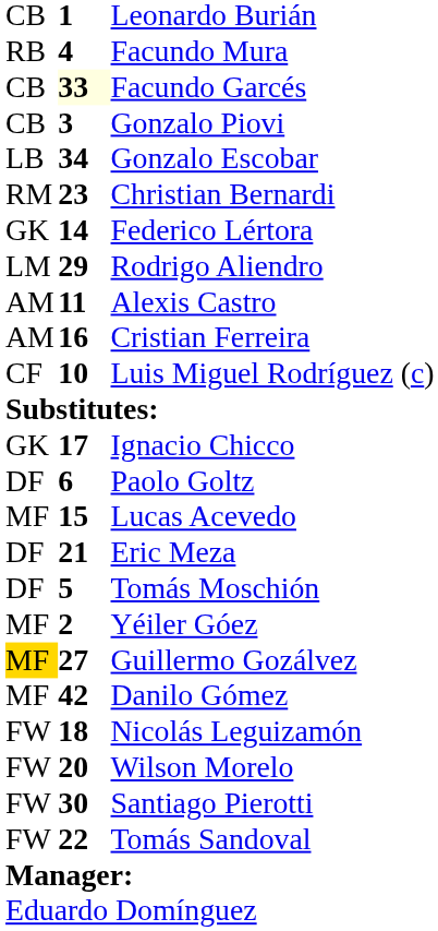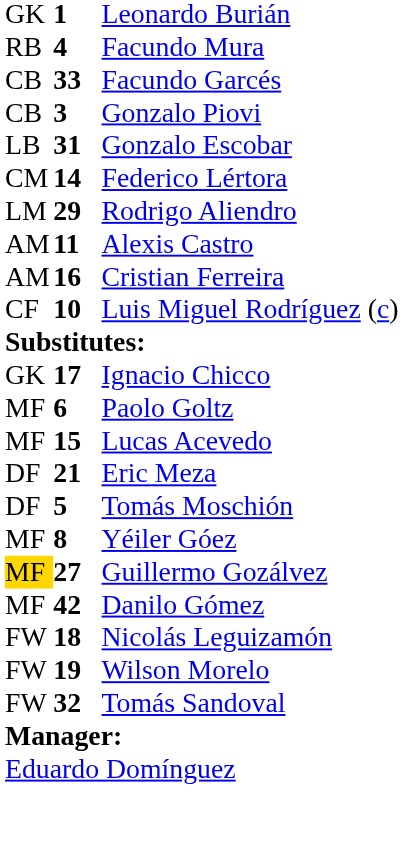 <table cellspacing="0" cellpadding="0" style="font-size:90%; margin:0.2em auto">
 <tr>
 <th width="25"></th>
 <th width="25"></th>
 </tr>
 <tr>
-<td>CB</td>
+<td>GK</td>
 <td><strong>1</strong></td>
 <td> <a href='#'>Leonardo Burián</a></td>
 </tr>
 <tr>
 <td>RB</td>
 <td><strong>4</strong></td>
 <td> <a href='#'>Facundo Mura</a></td>
 </tr>
 <tr>
 <td>CB</td>
-<td style="background: lightyellow;"><strong>33</strong></td>
+<td><strong>33</strong></td>
 <td> <a href='#'>Facundo Garcés</a></td>
 <td></td>
 </tr>
 <tr>
 <td>CB</td>
 <td><strong>3</strong></td>
 <td> <a href='#'>Gonzalo Piovi</a></td>
 </tr>
 <tr>
 <td>LB</td>
-<td><strong>34</strong></td>
+<td><strong>31</strong></td>
 <td> <a href='#'>Gonzalo Escobar</a></td>
 </tr>
 <tr>
-<td>RM</td>
-<td><strong>23</strong></td>
-<td> <a href='#'>Christian Bernardi</a></td>
-<td></td>
-<td></td>
-</tr>
-<tr>
-<td>GK</td>
+<td>CM</td>
 <td><strong>14</strong></td>
 <td> <a href='#'>Federico Lértora</a></td>
 </tr>
 <tr>
 <td>LM</td>
 <td><strong>29</strong></td>
 <td> <a href='#'>Rodrigo Aliendro</a></td>
 </tr>
 <tr>
 <td>AM</td>
 <td><strong>11</strong></td>
 <td> <a href='#'>Alexis Castro</a></td>
 <td></td>
 <td></td>
 </tr>
 <tr>
 <td>AM</td>
 <td><strong>16</strong></td>
 <td> <a href='#'>Cristian Ferreira</a></td>
 </tr>
 <tr>
 <td>CF</td>
 <td><strong>10</strong></td>
 <td> <a href='#'>Luis Miguel Rodríguez</a> (<a href='#'>c</a>)</td>
 <td></td>
 <td></td>
 </tr>
 <tr>
 <td colspan=3><strong>Substitutes:</strong></td>
 </tr>
 <tr>
 <td>GK</td>
 <td><strong>17</strong></td>
 <td> <a href='#'>Ignacio Chicco</a></td>
 </tr>
 <tr>
-<td>DF</td>
+<td>MF</td>
 <td><strong>6</strong></td>
 <td> <a href='#'>Paolo Goltz</a></td>
 </tr>
 <tr>
 <td>MF</td>
 <td><strong>15</strong></td>
 <td> <a href='#'>Lucas Acevedo</a></td>
 </tr>
 <tr>
 <td>DF</td>
 <td><strong>21</strong></td>
 <td> <a href='#'>Eric Meza</a></td>
 </tr>
 <tr>
 <td>DF</td>
 <td><strong>5</strong></td>
 <td> <a href='#'>Tomás Moschión</a></td>
 </tr>
 <tr>
 <td>MF</td>
-<td><strong>2</strong></td>
+<td><strong>8</strong></td>
 <td> <a href='#'>Yéiler Góez</a></td>
 <td></td>
 <td></td>
 </tr>
 <tr>
 <td style="background: gold;">MF</td>
 <td><strong>27</strong></td>
 <td> <a href='#'>Guillermo Gozálvez</a></td>
 </tr>
 <tr>
 <td>MF</td>
 <td><strong>42</strong></td>
 <td> <a href='#'>Danilo Gómez</a></td>
 </tr>
 <tr>
 <td>FW</td>
 <td><strong>18</strong></td>
 <td> <a href='#'>Nicolás Leguizamón</a></td>
 <td></td>
 <td></td>
 </tr>
 <tr>
 <td>FW</td>
-<td><strong>20</strong></td>
+<td><strong>19</strong></td>
 <td> <a href='#'>Wilson Morelo</a></td>
 </tr>
 <tr>
 <td>FW</td>
-<td><strong>30</strong></td>
-<td> <a href='#'>Santiago Pierotti</a></td>
-<td></td>
-<td></td>
-</tr>
-<tr>
-<td>FW</td>
-<td><strong>22</strong></td>
+<td><strong>32</strong></td>
 <td> <a href='#'>Tomás Sandoval</a></td>
 </tr>
 <tr>
 <td colspan=3><strong>Manager:</strong></td>
 </tr>
 <tr>
 <td colspan="4"> <a href='#'>Eduardo Domínguez</a></td>
 </tr>
 </table>
